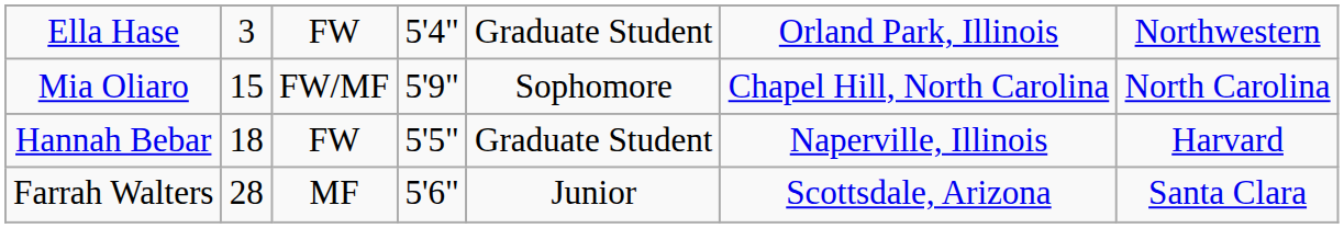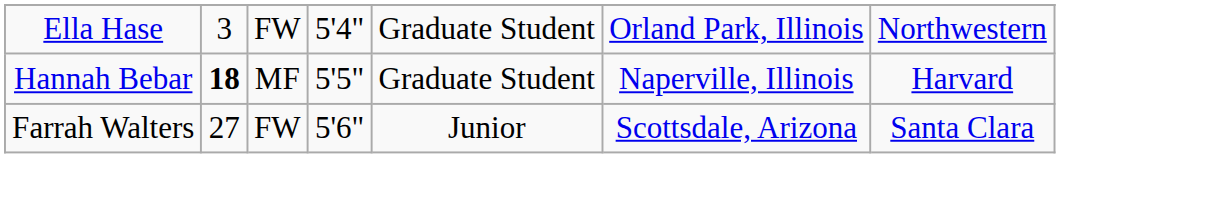 <table class="wikitable sortable" style="text-align:center;" border="1">
 <tr align=center>
 </tr>
 <tr>
 <td><a href='#'>Ella Hase</a></td>
 <td>3</td>
 <td>FW</td>
 <td>5'4"</td>
 <td>Graduate Student</td>
 <td><a href='#'>Orland Park, Illinois</a></td>
 <td><a href='#'>Northwestern</a></td>
 </tr>
 <tr>
-<td><a href='#'>Mia Oliaro</a></td>
-<td>15</td>
-<td>FW/MF</td>
-<td>5'9"</td>
-<td>Sophomore</td>
-<td><a href='#'>Chapel Hill, North Carolina</a></td>
-<td><a href='#'>North Carolina</a></td>
-</tr>
-<tr>
 <td><a href='#'>Hannah Bebar</a></td>
-<td>18</td>
-<td>FW</td>
+<td><strong>18</strong></td>
+<td>MF</td>
 <td>5'5"</td>
 <td>Graduate Student</td>
 <td><a href='#'>Naperville, Illinois</a></td>
 <td><a href='#'>Harvard</a></td>
 </tr>
 <tr>
 <td>Farrah Walters</td>
-<td>28</td>
-<td>MF</td>
+<td>27</td>
+<td>FW</td>
 <td>5'6"</td>
 <td>Junior</td>
 <td><a href='#'>Scottsdale, Arizona</a></td>
 <td><a href='#'>Santa Clara</a></td>
 </tr>
 </table>
